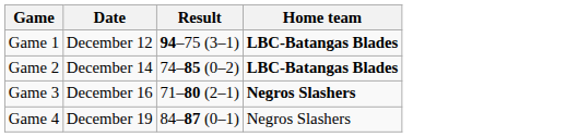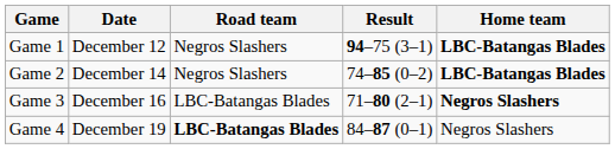 <table class="wikitable">
 <tr>
 <th>Game</th>
 <th>Date</th>
+<th>Road team</th>
 <th>Result</th>
 <th>Home team</th>
 </tr>
 <tr>
 <td>Game 1</td>
 <td>December 12</td>
+<td>Negros Slashers</td>
 <td><strong>94</strong>–75 (3–1)</td>
 <td><strong>LBC-Batangas Blades</strong></td>
 </tr>
 <tr>
 <td>Game 2</td>
 <td>December 14</td>
+<td>Negros Slashers</td>
 <td>74–<strong>85</strong> (0–2)</td>
 <td><strong>LBC-Batangas Blades</strong></td>
 </tr>
 <tr>
 <td>Game 3</td>
 <td>December 16</td>
+<td>LBC-Batangas Blades</td>
 <td>71–<strong>80</strong> (2–1)</td>
 <td><strong>Negros Slashers</strong></td>
 </tr>
 <tr>
 <td>Game 4</td>
 <td>December 19</td>
+<td><strong>LBC-Batangas Blades</strong></td>
 <td>84–<strong>87</strong> (0–1)</td>
 <td>Negros Slashers</td>
 </tr>
 </table>
